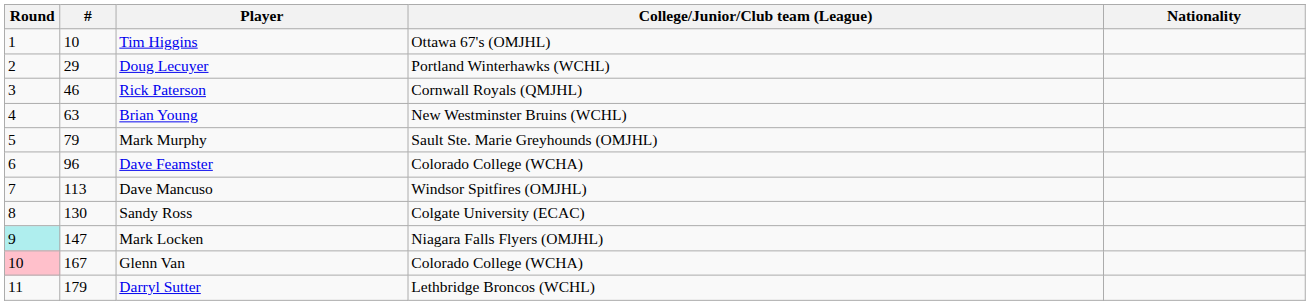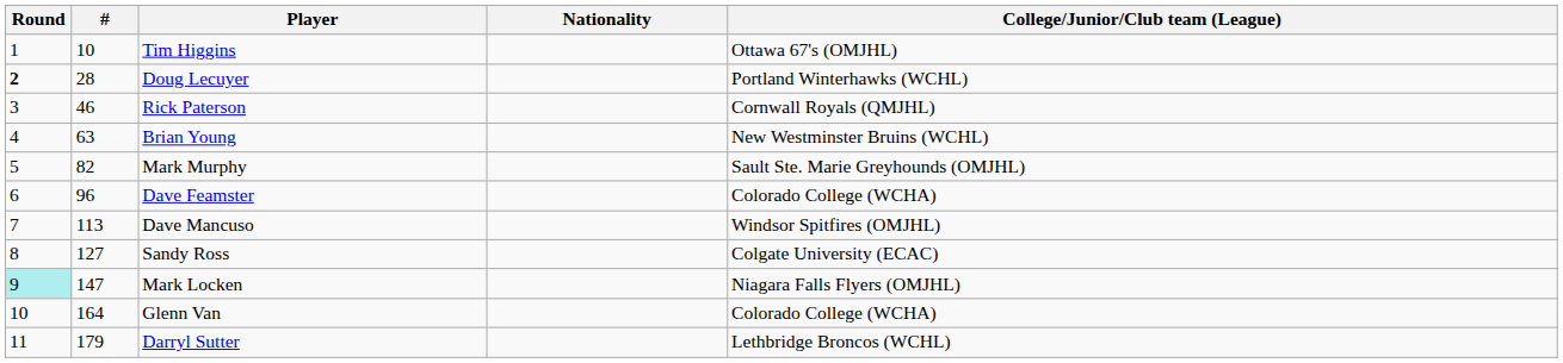 <table class="wikitable">
 <tr align="center">
 <th bgcolor="#DDDDFF" width="4.0%">Round</th>
 <th bgcolor="#DDDDFF" width="4.0%">#</th>
 <th bgcolor="#DDDDFF" width="21.0%">Player</th>
+<th bgcolor="#DDDDFF" width="14.5%">Nationality</th>
 <th bgcolor="#DDDDFF" width="50.0%">College/Junior/Club team (League)</th>
-<th bgcolor="#DDDDFF" width="14.5%">Nationality</th>
 </tr>
 <tr>
 <td>1</td>
 <td>10</td>
 <td><a href='#'>Tim Higgins</a></td>
+<td></td>
 <td>Ottawa 67's (OMJHL)</td>
-<td></td>
 </tr>
 <tr>
-<td>2</td>
-<td>29</td>
+<td><strong>2</strong></td>
+<td>28</td>
 <td><a href='#'>Doug Lecuyer</a></td>
+<td></td>
 <td>Portland Winterhawks (WCHL)</td>
-<td></td>
 </tr>
 <tr>
 <td>3</td>
 <td>46</td>
 <td><a href='#'>Rick Paterson</a></td>
+<td></td>
 <td>Cornwall Royals (QMJHL)</td>
-<td></td>
 </tr>
 <tr>
 <td>4</td>
 <td>63</td>
 <td><a href='#'>Brian Young</a></td>
+<td></td>
 <td>New Westminster Bruins (WCHL)</td>
-<td></td>
 </tr>
 <tr>
 <td>5</td>
-<td>79</td>
+<td>82</td>
 <td>Mark Murphy</td>
+<td></td>
 <td>Sault Ste. Marie Greyhounds (OMJHL)</td>
-<td></td>
 </tr>
 <tr>
 <td>6</td>
 <td>96</td>
 <td><a href='#'>Dave Feamster</a></td>
+<td></td>
 <td>Colorado College (WCHA)</td>
-<td></td>
 </tr>
 <tr>
 <td>7</td>
 <td>113</td>
 <td>Dave Mancuso</td>
+<td></td>
 <td>Windsor Spitfires (OMJHL)</td>
-<td></td>
 </tr>
 <tr>
 <td>8</td>
-<td>130</td>
+<td>127</td>
 <td>Sandy Ross</td>
+<td></td>
 <td>Colgate University (ECAC)</td>
-<td></td>
 </tr>
 <tr>
 <td style="background: paleturquoise;">9</td>
 <td>147</td>
 <td>Mark Locken</td>
+<td></td>
 <td>Niagara Falls Flyers (OMJHL)</td>
-<td></td>
 </tr>
 <tr>
-<td style="background: pink;">10</td>
-<td>167</td>
+<td>10</td>
+<td>164</td>
 <td>Glenn Van</td>
+<td></td>
 <td>Colorado College (WCHA)</td>
-<td></td>
 </tr>
 <tr>
 <td>11</td>
 <td>179</td>
 <td><a href='#'>Darryl Sutter</a></td>
+<td></td>
 <td>Lethbridge Broncos (WCHL)</td>
-<td></td>
 </tr>
 </table>
